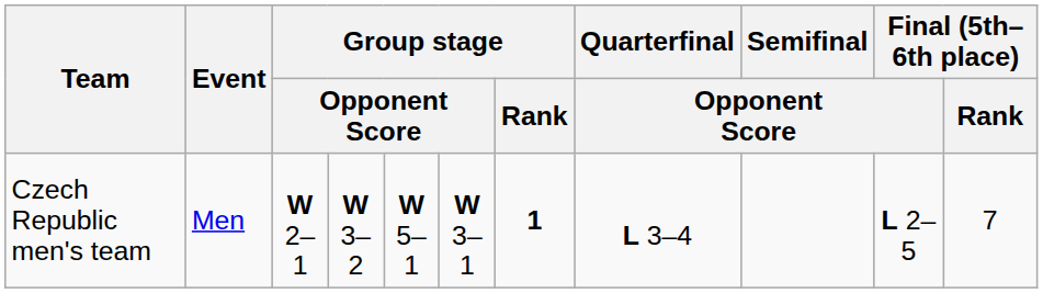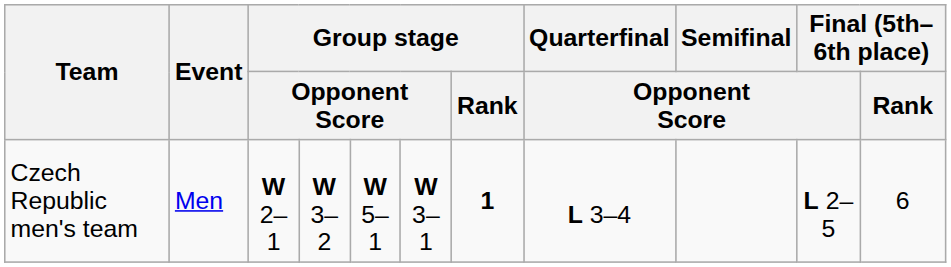 <table class="wikitable">
 <tr>
 <th rowspan="2">Team</th>
 <th rowspan="2">Event</th>
 <th colspan="5">Group stage</th>
 <th>Quarterfinal</th>
 <th>Semifinal</th>
 <th colspan="2">Final (5th–6th place)</th>
 </tr>
 <tr>
 <th colspan="4">Opponent<br>Score</th>
 <th>Rank</th>
 <th colspan="3">Opponent<br>Score</th>
 <th>Rank</th>
 </tr>
 <tr align="center">
 <td align="left">Czech Republic men's team</td>
 <td align="left"><a href='#'>Men</a></td>
 <td><br><strong>W</strong> 2–1 </td>
 <td><br><strong>W</strong> 3–2</td>
 <td><br><strong>W</strong> 5–1</td>
 <td><br><strong>W</strong> 3–1</td>
 <td><strong>1</strong></td>
 <td><br><strong>L</strong> 3–4 </td>
 <td></td>
 <td><br><strong>L</strong> 2–5</td>
-<td>7</td>
+<td>6</td>
 </tr>
 </table>
